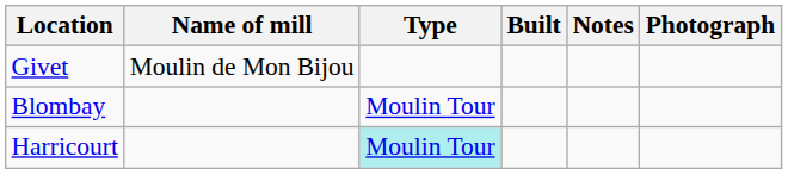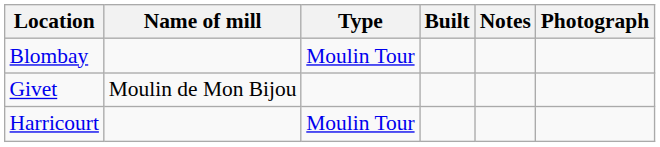 <table class="wikitable">
 <tr>
 <th>Location</th>
 <th>Name of mill</th>
 <th>Type</th>
 <th>Built</th>
 <th>Notes</th>
 <th>Photograph</th>
 </tr>
 <tr>
+<td><a href='#'>Blombay</a></td>
+<td></td>
+<td><a href='#'>Moulin Tour</a></td>
+<td></td>
+<td></td>
+<td></td>
+</tr>
+<tr>
 <td><a href='#'>Givet</a></td>
 <td>Moulin de Mon Bijou</td>
 <td></td>
 <td></td>
 <td></td>
 <td></td>
 </tr>
 <tr>
-<td><a href='#'>Blombay</a></td>
+<td><a href='#'>Harricourt</a></td>
 <td></td>
 <td><a href='#'>Moulin Tour</a></td>
 <td></td>
 <td></td>
 <td></td>
 </tr>
-<tr>
-<td><a href='#'>Harricourt</a></td>
-<td></td>
-<td style="background: paleturquoise;"><a href='#'>Moulin Tour</a></td>
-<td></td>
-<td></td>
-<td></td>
-</tr>
 </table>
